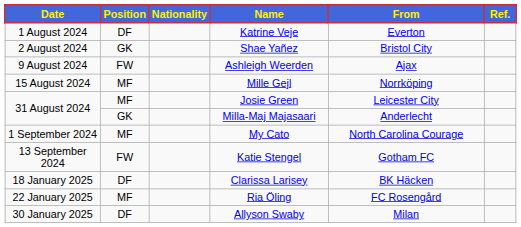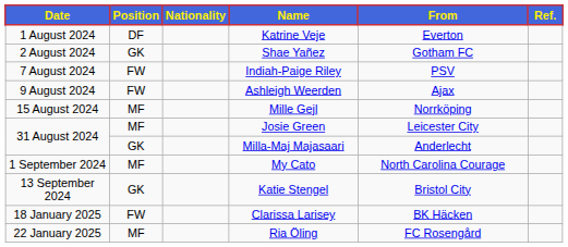 <table class="wikitable" style="text-align:center; font-size:90%; ">
 <tr>
 <th style="background:#4267DC;color:#FFF000;border:2px solid #C7313C; width:120px;">Date</th>
 <th style="background:#4267DC;color:#FFF000;border:2px solid #C7313C; width:50px;">Position</th>
 <th style="background:#4267DC;color:#FFF000;border:2px solid #C7313C; width:50px;">Nationality</th>
 <th style="background:#4267DC;color:#FFF000;border:2px solid #C7313C; width:150px;">Name</th>
 <th style="background:#4267DC;color:#FFF000;border:2px solid #C7313C; width:200px;">From</th>
 <th style="background:#4267DC;color:#FFF000;border:2px solid #C7313C; width:35px;">Ref.</th>
 </tr>
 <tr>
 <td>1 August 2024</td>
 <td>DF</td>
 <td></td>
 <td><a href='#'>Katrine Veje</a></td>
 <td> <a href='#'>Everton</a></td>
 <td></td>
 </tr>
 <tr>
 <td>2 August 2024</td>
 <td>GK</td>
 <td></td>
 <td><a href='#'>Shae Yañez</a></td>
-<td> <a href='#'>Bristol City</a></td>
+<td> <a href='#'>Gotham FC</a></td>
+<td></td>
+</tr>
+<tr>
+<td>7 August 2024</td>
+<td>FW</td>
+<td></td>
+<td><a href='#'>Indiah-Paige Riley</a></td>
+<td> <a href='#'>PSV</a></td>
 <td></td>
 </tr>
 <tr>
 <td>9 August 2024</td>
 <td>FW</td>
 <td></td>
 <td><a href='#'>Ashleigh Weerden</a></td>
 <td> <a href='#'>Ajax</a></td>
 <td></td>
 </tr>
 <tr>
 <td>15 August 2024</td>
 <td>MF</td>
 <td></td>
 <td><a href='#'>Mille Gejl</a></td>
 <td> <a href='#'>Norrköping</a></td>
 <td></td>
 </tr>
 <tr>
 <td rowspan=2>31 August 2024</td>
 <td>MF</td>
 <td></td>
 <td><a href='#'>Josie Green</a></td>
 <td> <a href='#'>Leicester City</a></td>
 <td></td>
 </tr>
 <tr>
 <td>GK</td>
 <td></td>
 <td><a href='#'>Milla-Maj Majasaari</a></td>
 <td> <a href='#'>Anderlecht</a></td>
 <td></td>
 </tr>
 <tr>
 <td>1 September 2024</td>
 <td>MF</td>
 <td></td>
 <td><a href='#'>My Cato</a></td>
 <td> <a href='#'>North Carolina Courage</a></td>
 <td></td>
 </tr>
 <tr>
 <td>13 September 2024</td>
-<td>FW</td>
+<td>GK</td>
 <td></td>
 <td><a href='#'>Katie Stengel</a></td>
-<td> <a href='#'>Gotham FC</a></td>
+<td> <a href='#'>Bristol City</a></td>
 <td></td>
 </tr>
 <tr>
 <td>18 January 2025</td>
-<td>DF</td>
+<td>FW</td>
 <td></td>
 <td><a href='#'>Clarissa Larisey</a></td>
 <td> <a href='#'>BK Häcken</a></td>
 <td></td>
 </tr>
 <tr>
 <td>22 January 2025</td>
 <td>MF</td>
 <td></td>
 <td><a href='#'>Ria Öling</a></td>
 <td> <a href='#'>FC Rosengård</a></td>
 <td></td>
 </tr>
-<tr>
-<td>30 January 2025</td>
-<td>DF</td>
-<td></td>
-<td><a href='#'>Allyson Swaby</a></td>
-<td> <a href='#'>Milan</a></td>
-<td></td>
-</tr>
 </table>
